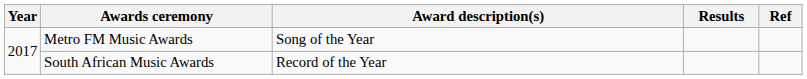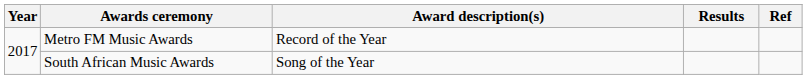 <table class="wikitable">
 <tr>
 <th>Year</th>
 <th style="width:250px;">Awards ceremony</th>
 <th style="width:450px;">Award description(s)</th>
 <th style="width:75px;">Results</th>
 <th style="width:40px;">Ref</th>
 </tr>
 <tr>
 <td rowspan="2">2017</td>
 <td>Metro FM Music Awards</td>
-<td>Song of the Year</td>
+<td>Record of the Year</td>
 <td></td>
 <td></td>
 </tr>
 <tr>
 <td>South African Music Awards</td>
-<td>Record of the Year</td>
+<td>Song of the Year</td>
 <td></td>
 <td></td>
 </tr>
 </table>
